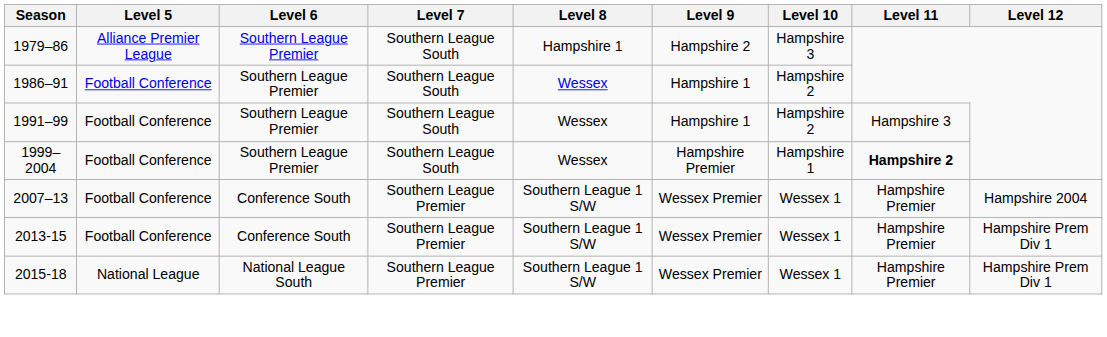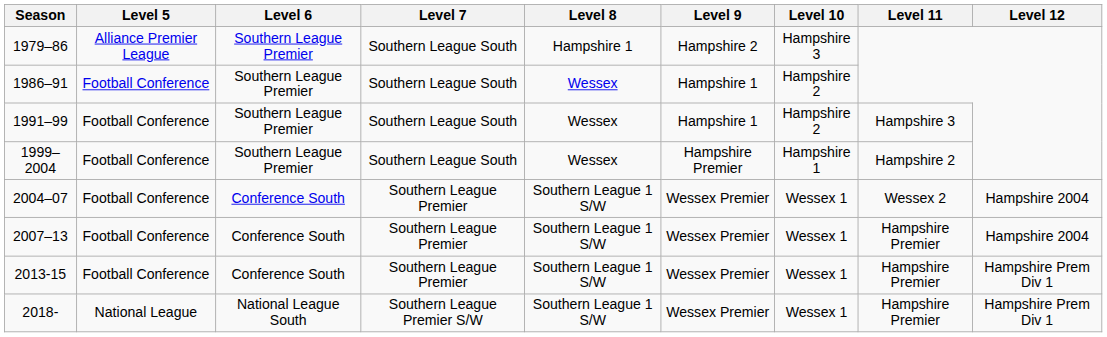 <table class="wikitable collapsible collapsed" style=text-align:center>
 <tr>
 <th>Season</th>
 <th>Level 5</th>
 <th>Level 6</th>
 <th>Level 7</th>
 <th>Level 8</th>
 <th>Level 9</th>
 <th>Level 10</th>
 <th>Level 11</th>
 <th>Level 12</th>
 </tr>
 <tr>
 <td>1979–86</td>
 <td><a href='#'>Alliance Premier League</a></td>
 <td><a href='#'>Southern League Premier</a></td>
 <td>Southern League South</td>
 <td>Hampshire 1</td>
 <td>Hampshire 2</td>
 <td>Hampshire 3</td>
 </tr>
 <tr>
 <td>1986–91</td>
 <td><a href='#'>Football Conference</a></td>
 <td>Southern League Premier</td>
 <td>Southern League South</td>
 <td><a href='#'>Wessex</a></td>
 <td>Hampshire 1</td>
 <td>Hampshire 2</td>
 </tr>
 <tr>
 <td>1991–99</td>
 <td>Football Conference</td>
 <td>Southern League Premier</td>
 <td>Southern League South</td>
 <td>Wessex</td>
 <td>Hampshire 1</td>
 <td>Hampshire 2</td>
 <td>Hampshire 3</td>
 </tr>
 <tr>
 <td>1999–2004</td>
 <td>Football Conference</td>
 <td>Southern League Premier</td>
 <td>Southern League South</td>
 <td>Wessex</td>
 <td>Hampshire Premier</td>
 <td>Hampshire 1</td>
-<td><strong>Hampshire 2</strong></td>
+<td>Hampshire 2</td>
+</tr>
+<tr>
+<td>2004–07</td>
+<td>Football Conference</td>
+<td><a href='#'>Conference South</a></td>
+<td>Southern League Premier</td>
+<td>Southern League 1 S/W</td>
+<td>Wessex Premier</td>
+<td>Wessex 1</td>
+<td>Wessex 2</td>
+<td>Hampshire 2004</td>
 </tr>
 <tr>
 <td>2007–13</td>
 <td>Football Conference</td>
 <td>Conference South</td>
 <td>Southern League Premier</td>
 <td>Southern League 1 S/W</td>
 <td>Wessex Premier</td>
 <td>Wessex 1</td>
 <td>Hampshire Premier</td>
 <td>Hampshire 2004</td>
 </tr>
 <tr>
 <td>2013-15</td>
 <td>Football Conference</td>
 <td>Conference South</td>
 <td>Southern League Premier</td>
 <td>Southern League 1 S/W</td>
 <td>Wessex Premier</td>
 <td>Wessex 1</td>
 <td>Hampshire Premier</td>
 <td>Hampshire Prem Div 1</td>
 </tr>
 <tr>
-<td>2015-18</td>
+<td>2018-</td>
 <td>National League</td>
 <td>National League South</td>
-<td>Southern League Premier</td>
+<td>Southern League Premier S/W</td>
 <td>Southern League 1 S/W</td>
 <td>Wessex Premier</td>
 <td>Wessex 1</td>
 <td>Hampshire Premier</td>
 <td>Hampshire Prem Div 1</td>
 </tr>
 </table>
